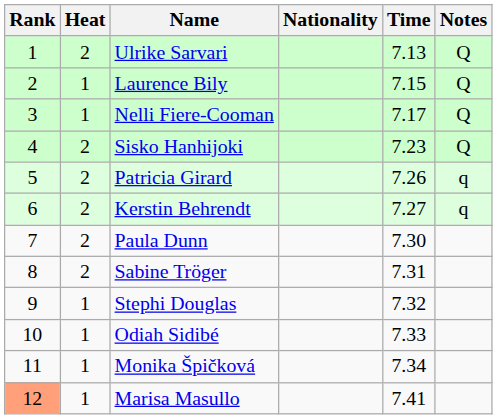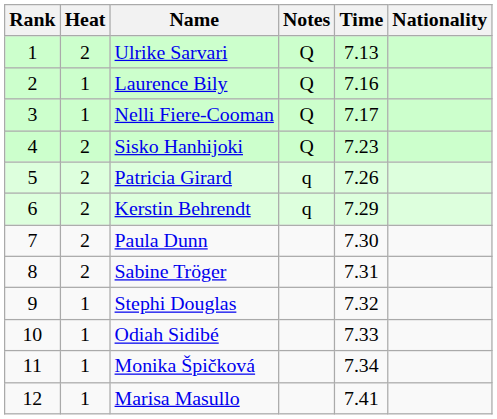 <table class="wikitable sortable" style="text-align:center">
 <tr>
 <th>Rank</th>
 <th>Heat</th>
 <th>Name</th>
+<th>Notes</th>
+<th>Time</th>
 <th>Nationality</th>
-<th>Time</th>
-<th>Notes</th>
 </tr>
 <tr bgcolor=ccffcc>
 <td>1</td>
 <td>2</td>
 <td align="left"><a href='#'>Ulrike Sarvari</a></td>
+<td>Q</td>
+<td>7.13</td>
 <td align=left></td>
-<td>7.13</td>
-<td>Q</td>
 </tr>
 <tr bgcolor=ccffcc>
 <td>2</td>
 <td>1</td>
 <td align="left"><a href='#'>Laurence Bily</a></td>
+<td>Q</td>
+<td>7.16</td>
 <td align=left></td>
-<td>7.15</td>
-<td>Q</td>
 </tr>
 <tr bgcolor=ccffcc>
 <td>3</td>
 <td>1</td>
 <td align="left"><a href='#'>Nelli Fiere-Cooman</a></td>
+<td>Q</td>
+<td>7.17</td>
 <td align=left></td>
-<td>7.17</td>
-<td>Q</td>
 </tr>
 <tr bgcolor=ccffcc>
 <td>4</td>
 <td>2</td>
 <td align="left"><a href='#'>Sisko Hanhijoki</a></td>
+<td>Q</td>
+<td>7.23</td>
 <td align=left></td>
-<td>7.23</td>
-<td>Q</td>
 </tr>
 <tr bgcolor=ddffdd>
 <td>5</td>
 <td>2</td>
 <td align="left"><a href='#'>Patricia Girard</a></td>
+<td>q</td>
+<td>7.26</td>
 <td align=left></td>
-<td>7.26</td>
-<td>q</td>
 </tr>
 <tr bgcolor=ddffdd>
 <td>6</td>
 <td>2</td>
 <td align="left"><a href='#'>Kerstin Behrendt</a></td>
+<td>q</td>
+<td>7.29</td>
 <td align=left></td>
-<td>7.27</td>
-<td>q</td>
 </tr>
 <tr>
 <td>7</td>
 <td>2</td>
 <td align="left"><a href='#'>Paula Dunn</a></td>
+<td></td>
+<td>7.30</td>
 <td align=left></td>
-<td>7.30</td>
-<td></td>
 </tr>
 <tr>
 <td>8</td>
 <td>2</td>
 <td align="left"><a href='#'>Sabine Tröger</a></td>
+<td></td>
+<td>7.31</td>
 <td align=left></td>
-<td>7.31</td>
-<td></td>
 </tr>
 <tr>
 <td>9</td>
 <td>1</td>
 <td align="left"><a href='#'>Stephi Douglas</a></td>
+<td></td>
+<td>7.32</td>
 <td align=left></td>
-<td>7.32</td>
-<td></td>
 </tr>
 <tr>
 <td>10</td>
 <td>1</td>
 <td align="left"><a href='#'>Odiah Sidibé</a></td>
+<td></td>
+<td>7.33</td>
 <td align=left></td>
-<td>7.33</td>
-<td></td>
 </tr>
 <tr>
 <td>11</td>
 <td>1</td>
 <td align="left"><a href='#'>Monika Špičková</a></td>
+<td></td>
+<td>7.34</td>
 <td align=left></td>
-<td>7.34</td>
-<td></td>
 </tr>
 <tr>
-<td style="background: lightsalmon;">12</td>
+<td>12</td>
 <td>1</td>
 <td align="left"><a href='#'>Marisa Masullo</a></td>
+<td></td>
+<td>7.41</td>
 <td align=left></td>
-<td>7.41</td>
-<td></td>
 </tr>
 </table>
